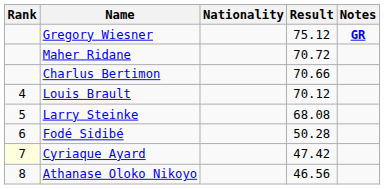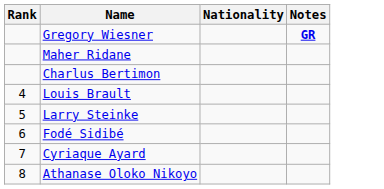 <table class="wikitable sortable" style="text-align:center">
 <tr>
 <th>Rank</th>
 <th>Name</th>
 <th>Nationality</th>
-<th>Result</th>
 <th>Notes</th>
 </tr>
 <tr>
 <td></td>
 <td align=left><a href='#'>Gregory Wiesner</a></td>
 <td align=left></td>
-<td>75.12</td>
 <td><strong><a href='#'>GR</a></strong></td>
 </tr>
 <tr>
 <td></td>
 <td align=left><a href='#'>Maher Ridane</a></td>
 <td align=left></td>
-<td>70.72</td>
 <td></td>
 </tr>
 <tr>
 <td></td>
 <td align=left><a href='#'>Charlus Bertimon</a></td>
 <td align=left></td>
-<td>70.66</td>
 <td></td>
 </tr>
 <tr>
 <td>4</td>
 <td align=left><a href='#'>Louis Brault</a></td>
 <td align=left></td>
-<td>70.12</td>
 <td></td>
 </tr>
 <tr>
 <td>5</td>
 <td align=left><a href='#'>Larry Steinke</a></td>
 <td align=left></td>
-<td>68.08</td>
 <td></td>
 </tr>
 <tr>
 <td>6</td>
 <td align=left><a href='#'>Fodé Sidibé</a></td>
 <td align=left></td>
-<td>50.28</td>
 <td></td>
 </tr>
 <tr>
-<td style="background: lightyellow;">7</td>
+<td>7</td>
 <td align=left><a href='#'>Cyriaque Ayard</a></td>
 <td align=left></td>
-<td>47.42</td>
 <td></td>
 </tr>
 <tr>
 <td>8</td>
 <td align=left><a href='#'>Athanase Oloko Nikoyo</a></td>
 <td align=left></td>
-<td>46.56</td>
 <td></td>
 </tr>
 </table>
